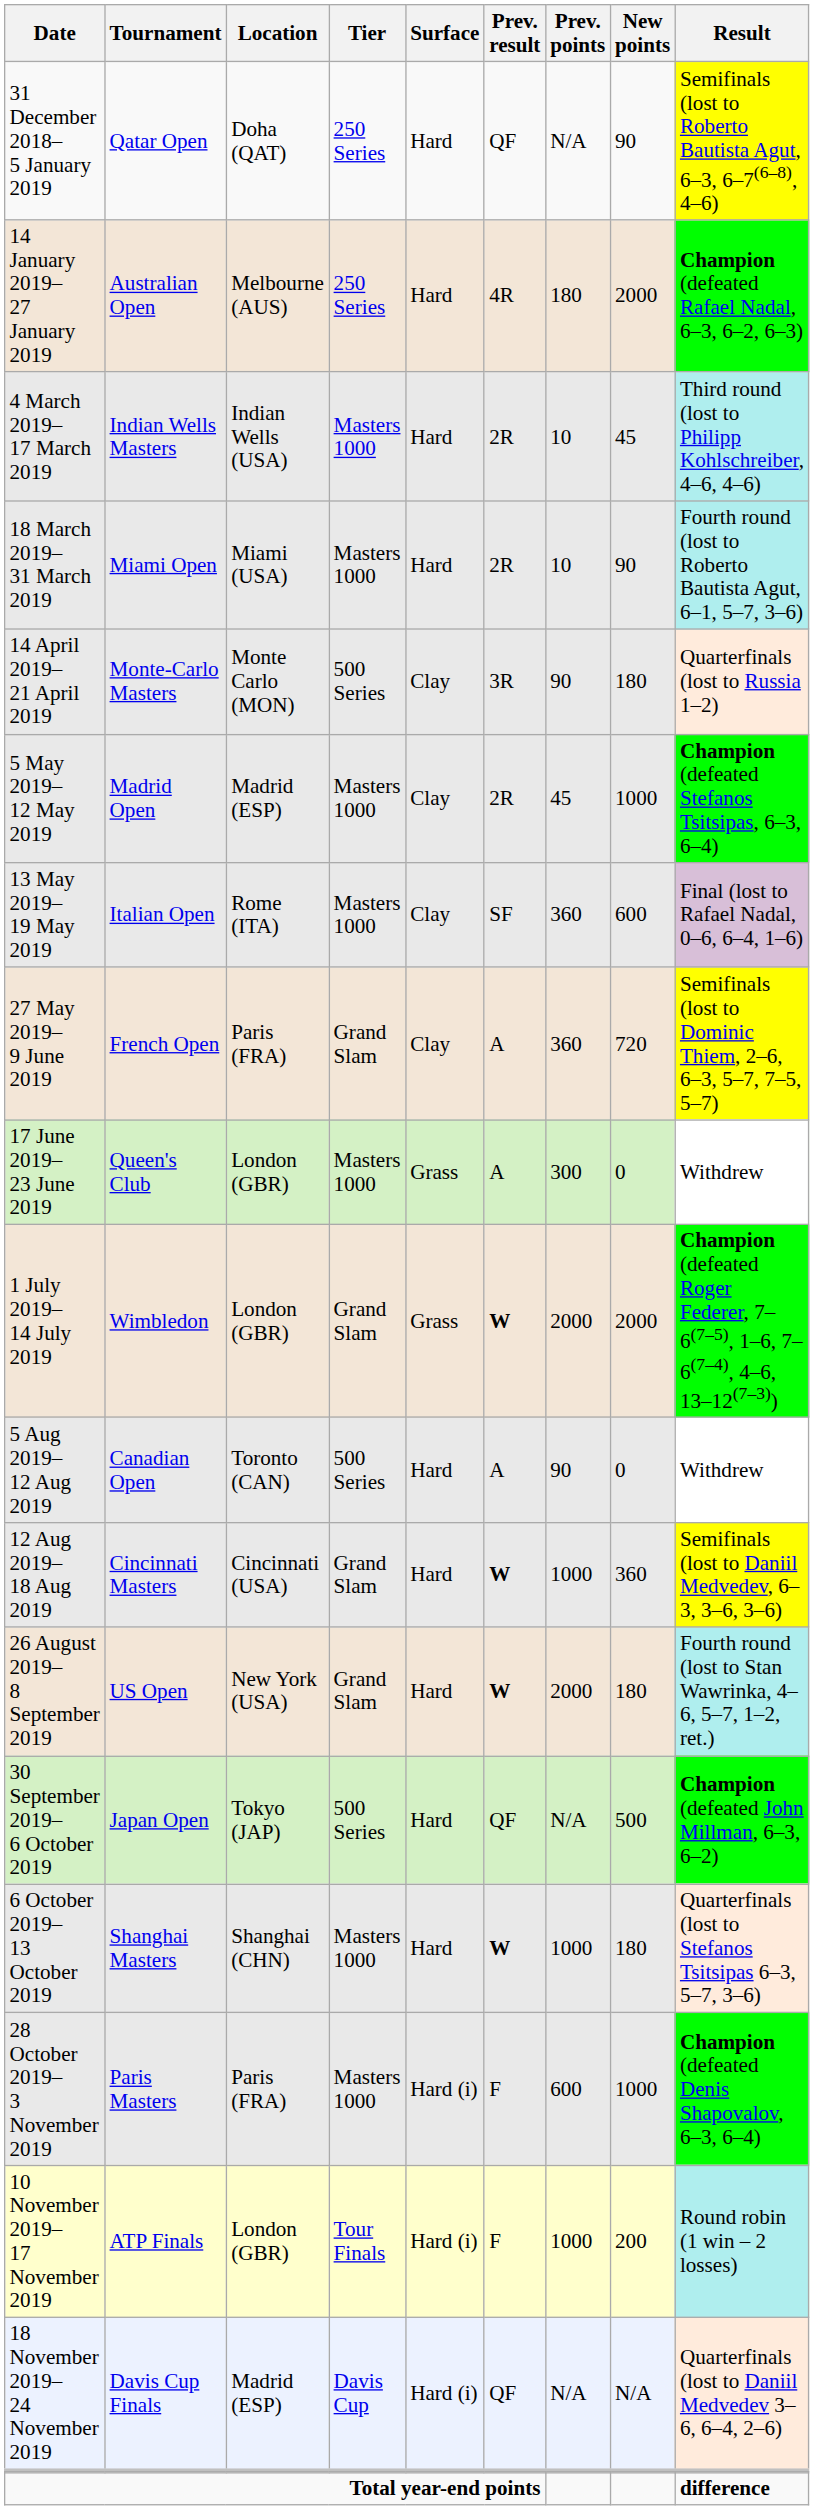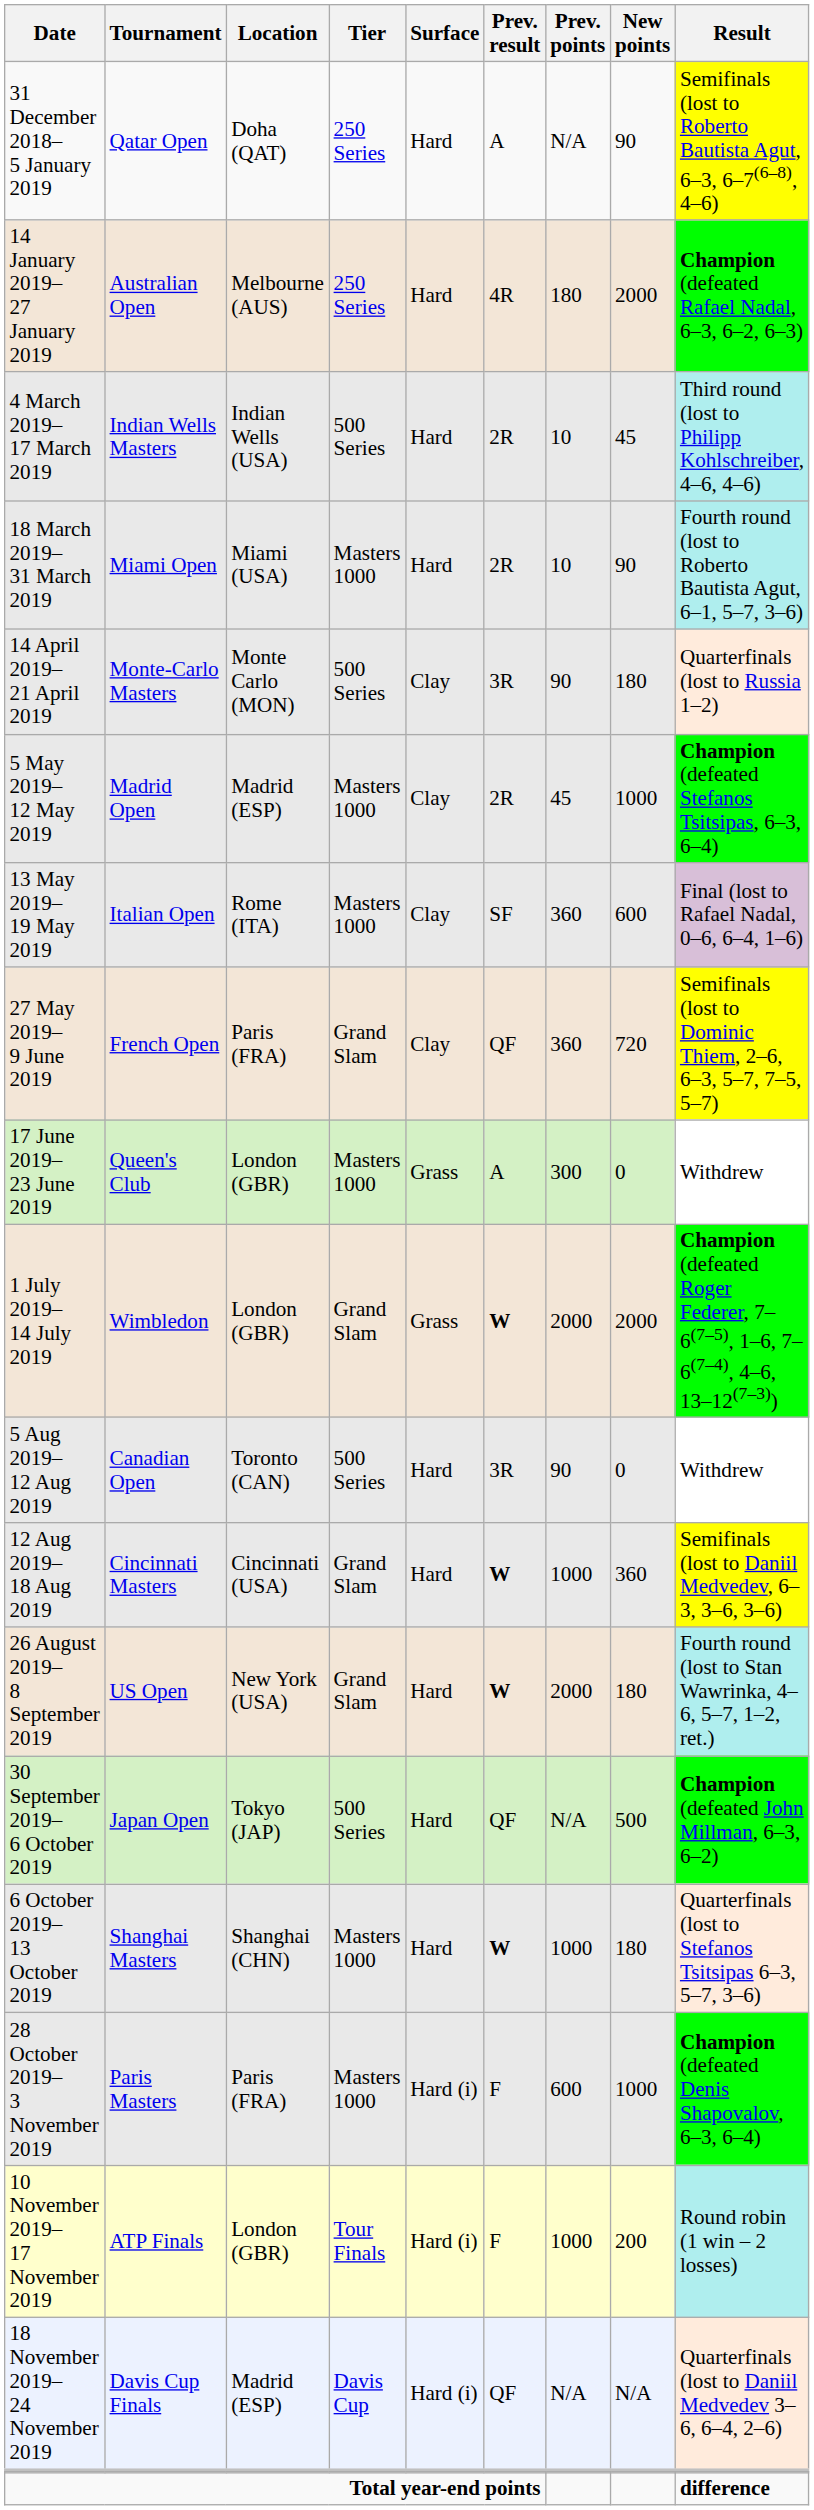 <table class="wikitable" style="text-align:left">
 <tr>
 <th style="width:150px">Date</th>
 <th>Tournament</th>
 <th>Location</th>
 <th>Tier</th>
 <th>Surface</th>
 <th>Prev.<br>result</th>
 <th>Prev.<br>points</th>
 <th>New<br>points</th>
 <th>Result</th>
 </tr>
 <tr>
 <td>31 December 2018–<br>5 January 2019</td>
 <td><a href='#'>Qatar Open</a></td>
 <td>Doha (QAT)</td>
 <td><a href='#'>250 Series</a></td>
 <td>Hard</td>
-<td>QF</td>
+<td>A</td>
 <td>N/A</td>
 <td>90</td>
 <td style="background:yellow;">Semifinals (lost to <a href='#'>Roberto Bautista Agut</a>, 6–3, 6–7<sup>(6–8)</sup>, 4–6)</td>
 </tr>
 <tr style="background:#F3E6D7;">
 <td>14 January 2019–<br>27 January 2019</td>
 <td><a href='#'>Australian Open</a></td>
 <td>Melbourne (AUS)</td>
 <td><a href='#'>250 Series</a></td>
 <td>Hard</td>
 <td>4R</td>
 <td>180</td>
 <td>2000</td>
 <td style="background:lime;"><strong>Champion</strong> (defeated <a href='#'>Rafael Nadal</a>, 6–3, 6–2, 6–3)</td>
 </tr>
 <tr style="background:#E9E9E9;">
 <td>4 March 2019–<br>17 March 2019</td>
 <td><a href='#'>Indian Wells Masters</a></td>
 <td>Indian Wells (USA)</td>
-<td><a href='#'>Masters 1000</a></td>
+<td>500 Series</td>
 <td>Hard</td>
 <td>2R</td>
 <td>10</td>
 <td>45</td>
 <td style="background:#afeeee;">Third round (lost to <a href='#'>Philipp Kohlschreiber</a>, 4–6, 4–6)</td>
 </tr>
 <tr style="background:#E9E9E9;">
 <td>18 March 2019–<br>31 March 2019</td>
 <td><a href='#'>Miami Open</a></td>
 <td>Miami (USA)</td>
 <td>Masters 1000</td>
 <td>Hard</td>
 <td>2R</td>
 <td>10</td>
 <td>90</td>
 <td style="background:#afeeee;">Fourth round (lost to Roberto Bautista Agut, 6–1, 5–7, 3–6)</td>
 </tr>
 <tr style="background:#E9E9E9;">
 <td>14 April 2019–<br>21 April 2019</td>
 <td><a href='#'>Monte-Carlo Masters</a></td>
 <td>Monte Carlo (MON)</td>
 <td>500 Series</td>
 <td>Clay</td>
 <td>3R</td>
 <td>90</td>
 <td>180</td>
 <td style="background:#ffebdc;">Quarterfinals (lost to <a href='#'>Russia</a> 1–2)</td>
 </tr>
 <tr style="background:#E9E9E9;">
 <td>5 May 2019–<br>12 May 2019</td>
 <td><a href='#'>Madrid Open</a></td>
 <td>Madrid (ESP)</td>
 <td>Masters 1000</td>
 <td>Clay</td>
 <td>2R</td>
 <td>45</td>
 <td>1000</td>
 <td style="background:lime;"><strong>Champion</strong> (defeated <a href='#'>Stefanos Tsitsipas</a>, 6–3, 6–4)</td>
 </tr>
 <tr style="background:#E9E9E9;">
 <td>13 May 2019–<br>19 May 2019</td>
 <td><a href='#'>Italian Open</a></td>
 <td>Rome (ITA)</td>
 <td>Masters 1000</td>
 <td>Clay</td>
 <td>SF</td>
 <td>360</td>
 <td>600</td>
 <td style="background:thistle;">Final (lost to Rafael Nadal, 0–6, 6–4, 1–6)</td>
 </tr>
 <tr style="background:#F3E6D7;">
 <td>27 May 2019–<br>9 June 2019</td>
 <td><a href='#'>French Open</a></td>
 <td>Paris (FRA)</td>
 <td>Grand Slam</td>
 <td>Clay</td>
-<td>A</td>
+<td>QF</td>
 <td>360</td>
 <td>720</td>
 <td style="background:yellow;">Semifinals (lost to <a href='#'>Dominic Thiem</a>, 2–6, 6–3, 5–7, 7–5, 5–7)</td>
 </tr>
 <tr style="background:#D4F1C5;">
 <td>17 June 2019–<br>23 June 2019</td>
 <td><a href='#'>Queen's Club</a></td>
 <td>London (GBR)</td>
 <td>Masters 1000</td>
 <td>Grass</td>
 <td>A</td>
 <td>300</td>
 <td>0</td>
 <td style="background:white;">Withdrew</td>
 </tr>
 <tr style="background:#F3E6D7;">
 <td>1 July 2019–<br>14 July 2019</td>
 <td><a href='#'>Wimbledon</a></td>
 <td>London (GBR)</td>
 <td>Grand Slam</td>
 <td>Grass</td>
 <td><strong>W</strong></td>
 <td>2000</td>
 <td>2000</td>
 <td style="background:lime;"><strong>Champion</strong> (defeated <a href='#'>Roger Federer</a>, 7–6<sup>(7–5)</sup>, 1–6, 7–6<sup>(7–4)</sup>, 4–6, 13–12<sup>(7–3)</sup>)</td>
 </tr>
 <tr style="background:#E9E9E9;">
 <td>5 Aug 2019–<br>12 Aug 2019</td>
 <td><a href='#'>Canadian Open</a></td>
 <td>Toronto (CAN)</td>
 <td>500 Series</td>
 <td>Hard</td>
-<td>A</td>
+<td>3R</td>
 <td>90</td>
 <td>0</td>
 <td style="background:white;">Withdrew</td>
 </tr>
 <tr style="background:#E9E9E9;">
 <td>12 Aug 2019–<br>18 Aug 2019</td>
 <td><a href='#'>Cincinnati Masters</a></td>
 <td>Cincinnati (USA)</td>
 <td>Grand Slam</td>
 <td>Hard</td>
 <td><strong>W</strong></td>
 <td>1000</td>
 <td>360</td>
 <td style="background:yellow;">Semifinals (lost to <a href='#'>Daniil Medvedev</a>, 6–3, 3–6, 3–6)</td>
 </tr>
 <tr style="background:#F3E6D7;">
 <td>26 August 2019–<br>8 September 2019</td>
 <td><a href='#'>US Open</a></td>
 <td>New York (USA)</td>
 <td>Grand Slam</td>
 <td>Hard</td>
 <td><strong>W</strong></td>
 <td>2000</td>
 <td>180</td>
 <td style="background:#afeeee;">Fourth round (lost to Stan Wawrinka, 4–6, 5–7, 1–2, ret.)</td>
 </tr>
 <tr style="background:#D4F1C5;">
 <td>30 September 2019–<br>6 October 2019</td>
 <td><a href='#'>Japan Open</a></td>
 <td>Tokyo (JAP)</td>
 <td>500 Series</td>
 <td>Hard</td>
 <td>QF</td>
 <td>N/A</td>
 <td>500</td>
 <td style="background:lime;"><strong>Champion</strong> (defeated <a href='#'>John Millman</a>, 6–3, 6–2)</td>
 </tr>
 <tr style="background:#E9E9E9;">
 <td>6 October 2019–<br>13 October 2019</td>
 <td><a href='#'>Shanghai Masters</a></td>
 <td>Shanghai (CHN)</td>
 <td>Masters 1000</td>
 <td>Hard</td>
 <td><strong>W</strong></td>
 <td>1000</td>
 <td>180</td>
 <td style="background:#ffebdc;">Quarterfinals (lost to <a href='#'>Stefanos Tsitsipas</a> 6–3, 5–7, 3–6)</td>
 </tr>
 <tr style="background:#E9E9E9;">
 <td>28 October 2019–<br>3 November 2019</td>
 <td><a href='#'>Paris Masters</a></td>
 <td>Paris (FRA)</td>
 <td>Masters 1000</td>
 <td>Hard (i)</td>
 <td>F</td>
 <td>600</td>
 <td>1000</td>
 <td style="background:lime;"><strong>Champion</strong> (defeated <a href='#'>Denis Shapovalov</a>, 6–3, 6–4)</td>
 </tr>
 <tr style="background:#FFFFCC;">
 <td>10 November 2019–<br>17 November 2019</td>
 <td><a href='#'>ATP Finals</a></td>
 <td>London (GBR)</td>
 <td><a href='#'>Tour Finals</a></td>
 <td>Hard (i)</td>
 <td>F</td>
 <td>1000</td>
 <td>200</td>
 <td style="background:#afeeee;">Round robin (1 win – 2 losses)</td>
 </tr>
 <tr style="background:#ECF2FF;">
 <td>18 November 2019–<br>24 November 2019</td>
 <td><a href='#'>Davis Cup Finals</a></td>
 <td>Madrid (ESP)</td>
 <td><a href='#'>Davis Cup</a></td>
 <td>Hard (i)</td>
 <td>QF</td>
 <td>N/A</td>
 <td>N/A</td>
 <td style="background:#ffebdc;">Quarterfinals (lost to <a href='#'>Daniil Medvedev</a> 3–6, 6–4, 2–6)</td>
 </tr>
 <tr style="border-top:4px solid silver;">
 </tr>
 <tr>
 <td colspan=6 align=right><strong>Total year-end points</strong></td>
 <td></td>
 <td></td>
 <td>  <strong>difference</strong></td>
 </tr>
 </table>
